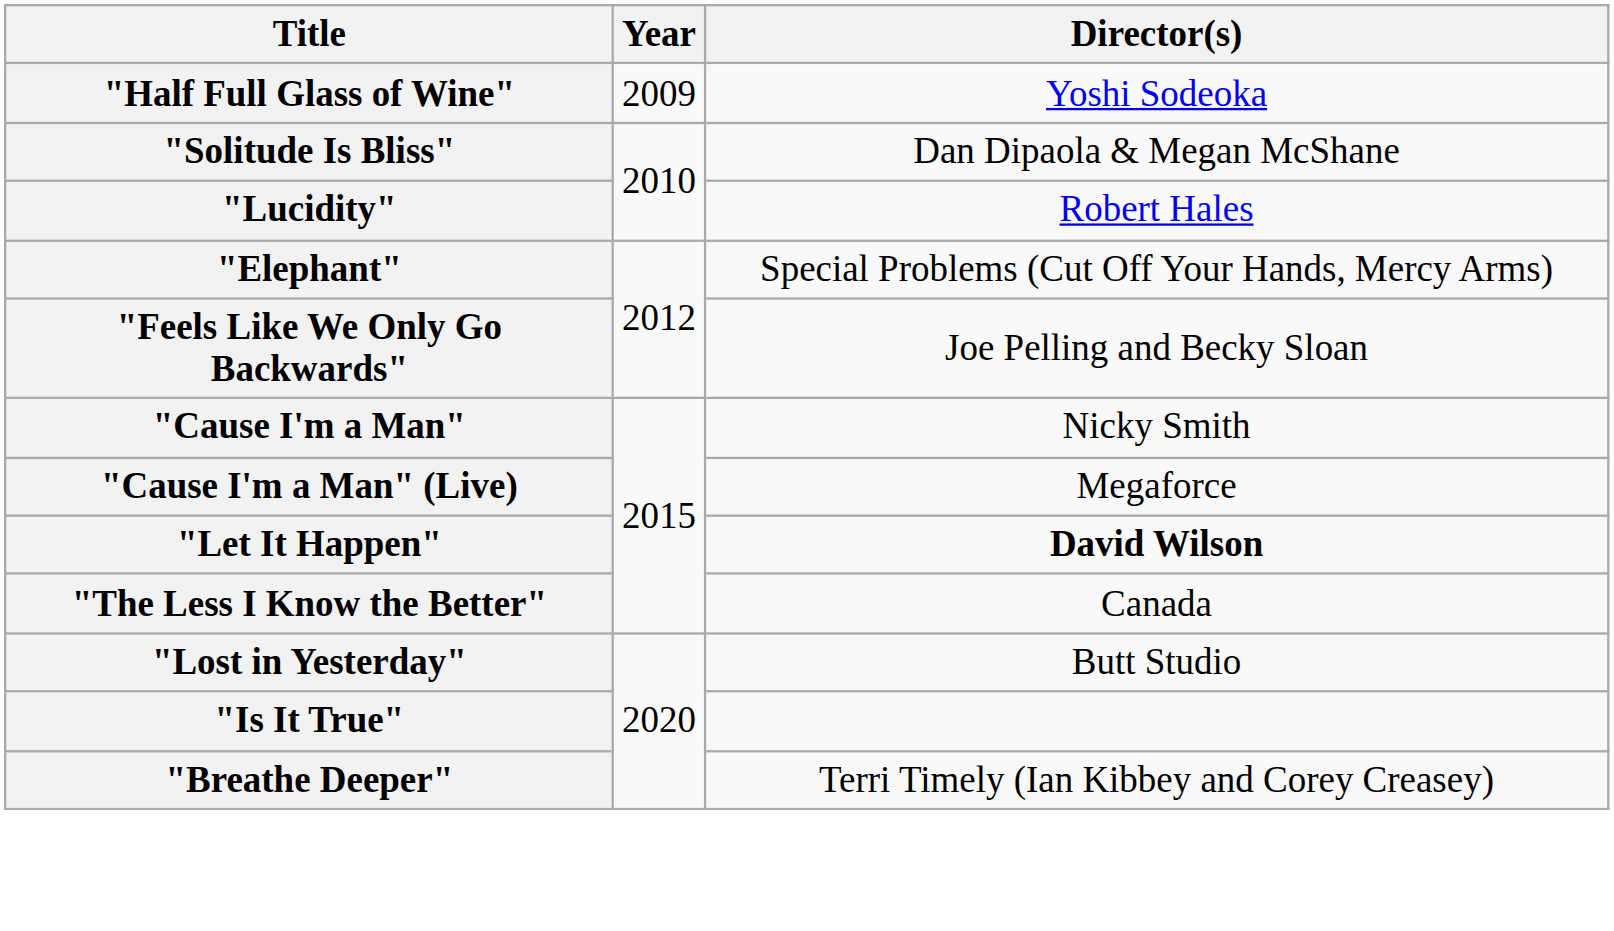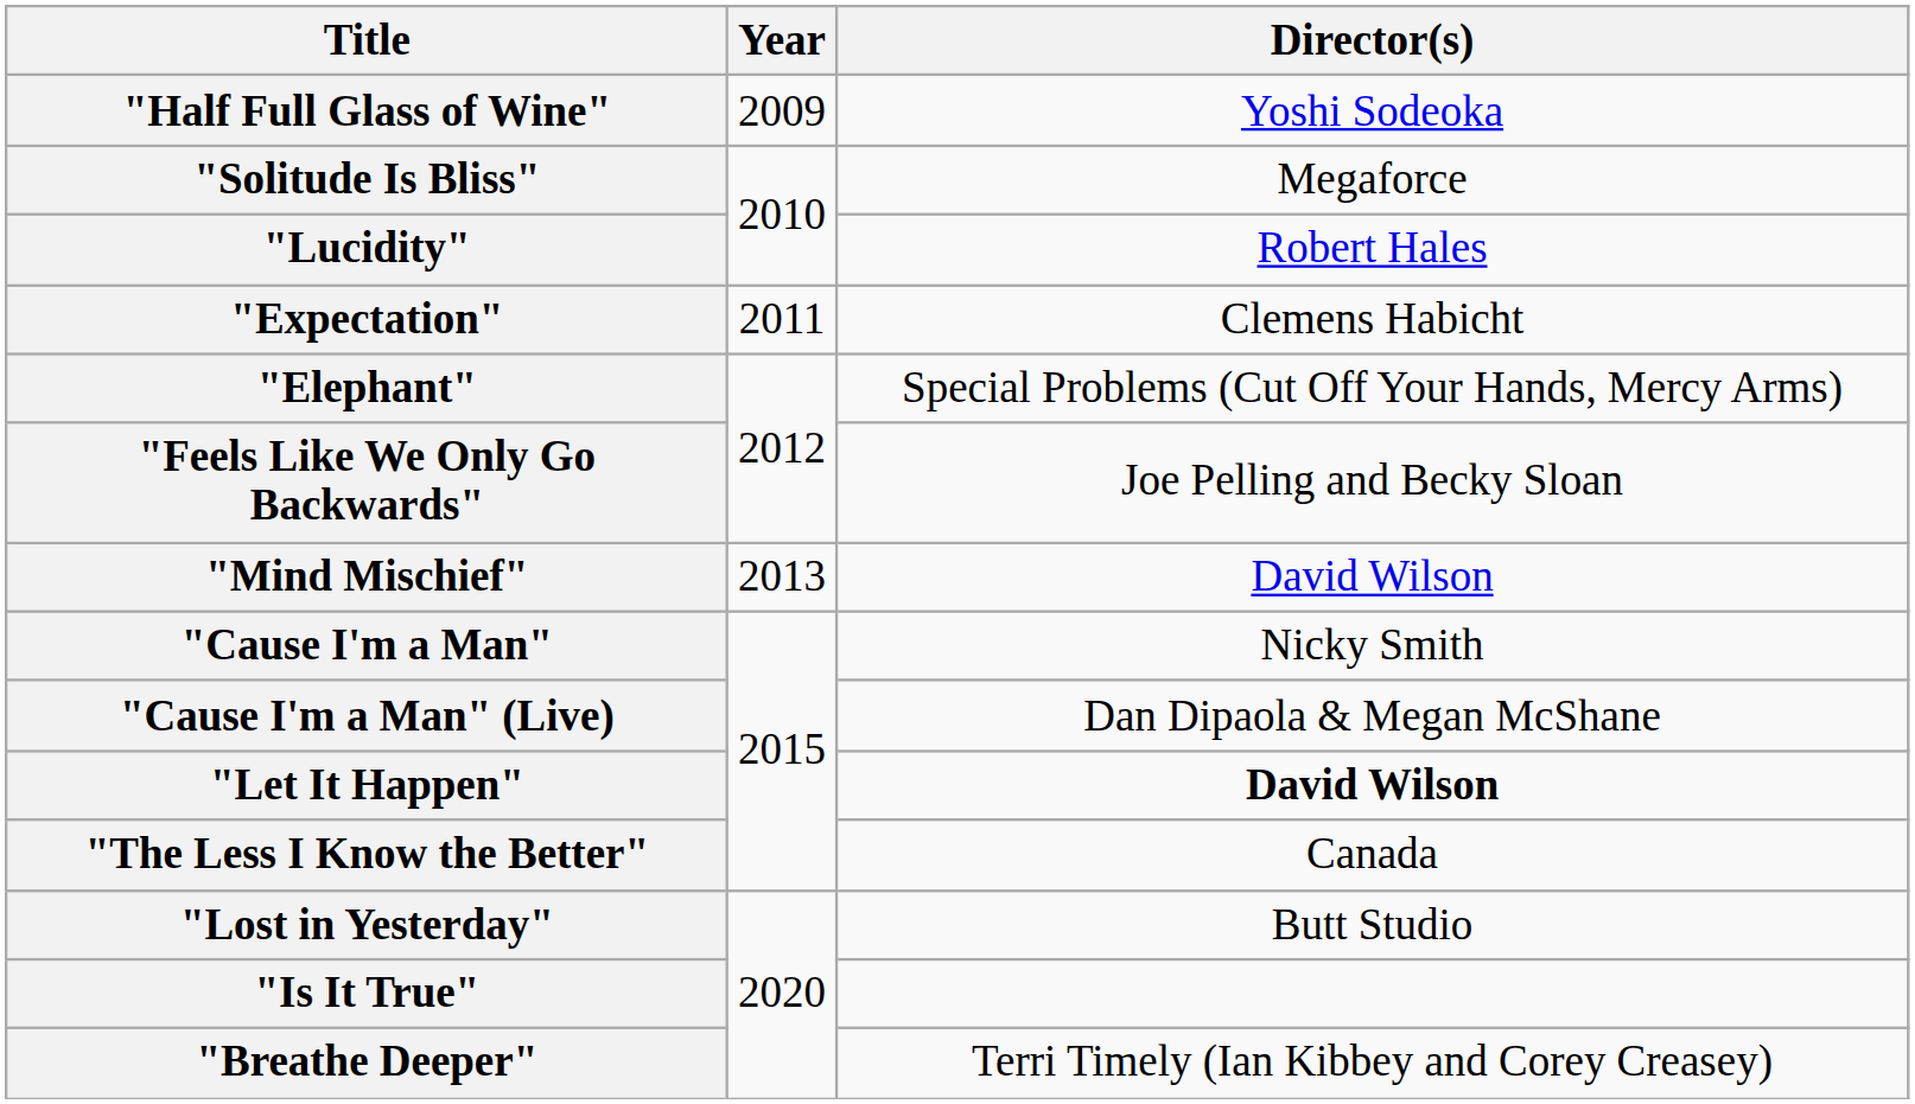 <table class="wikitable plainrowheaders" style="text-align:center;">
 <tr>
 <th scope="col" style="width:16em;">Title</th>
 <th scope="col" style="width:1em;">Year</th>
 <th scope="col" style="width:24em;">Director(s)</th>
 </tr>
 <tr>
 <th scope="row">"Half Full Glass of Wine"</th>
 <td>2009</td>
 <td><a href='#'>Yoshi Sodeoka</a></td>
 </tr>
 <tr>
 <th scope="row">"Solitude Is Bliss"</th>
 <td rowspan="2">2010</td>
-<td>Dan Dipaola & Megan McShane</td>
+<td>Megaforce</td>
 </tr>
 <tr>
 <th scope="row">"Lucidity"</th>
 <td><a href='#'>Robert Hales</a></td>
+</tr>
+<tr>
+<th scope="row">"Expectation"</th>
+<td>2011</td>
+<td>Clemens Habicht</td>
 </tr>
 <tr>
 <th scope="row">"Elephant"</th>
 <td rowspan="2">2012</td>
 <td>Special Problems (Cut Off Your Hands, Mercy Arms)</td>
 </tr>
 <tr>
 <th scope="row">"Feels Like We Only Go Backwards"</th>
 <td>Joe Pelling and Becky Sloan</td>
 </tr>
 <tr>
+<th scope="row">"Mind Mischief"</th>
+<td>2013</td>
+<td><a href='#'>David Wilson</a></td>
+</tr>
+<tr>
 <th scope="row">"Cause I'm a Man"</th>
 <td rowspan="4">2015</td>
 <td>Nicky Smith</td>
 </tr>
 <tr>
 <th scope="row">"Cause I'm a Man" (Live)</th>
-<td>Megaforce</td>
+<td>Dan Dipaola & Megan McShane</td>
 </tr>
 <tr>
 <th scope="row">"Let It Happen"</th>
 <td><strong>David Wilson</strong></td>
 </tr>
 <tr>
 <th scope="row">"The Less I Know the Better"</th>
 <td>Canada</td>
 </tr>
 <tr>
 <th scope="row">"Lost in Yesterday"</th>
 <td rowspan="3">2020</td>
 <td>Butt Studio</td>
 </tr>
 <tr>
 <th scope="row">"Is It True"</th>
 <td></td>
 </tr>
 <tr>
 <th scope="row">"Breathe Deeper"</th>
 <td>Terri Timely (Ian Kibbey and Corey Creasey)</td>
 </tr>
 </table>
